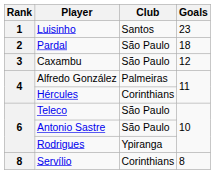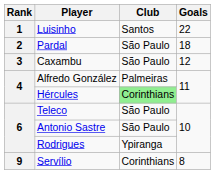 <table class="wikitable">
 <tr>
 <th>Rank</th>
 <th>Player</th>
 <th>Club</th>
 <th>Goals</th>
 </tr>
 <tr>
 <th>1</th>
 <td><a href='#'>Luisinho</a></td>
 <td>Santos</td>
-<td>23</td>
+<td>22</td>
 </tr>
 <tr>
 <th>2</th>
 <td><a href='#'>Pardal</a></td>
 <td>São Paulo</td>
 <td>18</td>
 </tr>
 <tr>
 <th>3</th>
 <td>Caxambu</td>
 <td>São Paulo</td>
 <td>12</td>
 </tr>
 <tr>
 <th rowspan="2">4</th>
 <td>Alfredo González</td>
 <td>Palmeiras</td>
 <td rowspan="2">11</td>
 </tr>
 <tr>
 <td><a href='#'>Hércules</a></td>
-<td>Corinthians</td>
+<td style="background: lightgreen;">Corinthians</td>
 </tr>
 <tr>
 <th rowspan="3">6</th>
 <td><a href='#'>Teleco</a></td>
 <td>São Paulo</td>
 <td rowspan="3">10</td>
 </tr>
 <tr>
 <td><a href='#'>Antonio Sastre</a></td>
 <td>São Paulo</td>
 </tr>
 <tr>
 <td><a href='#'>Rodrigues</a></td>
 <td>Ypiranga</td>
 </tr>
 <tr>
-<th>8</th>
+<th>9</th>
 <td><a href='#'>Servílio</a></td>
 <td>Corinthians</td>
 <td>8</td>
 </tr>
 </table>
